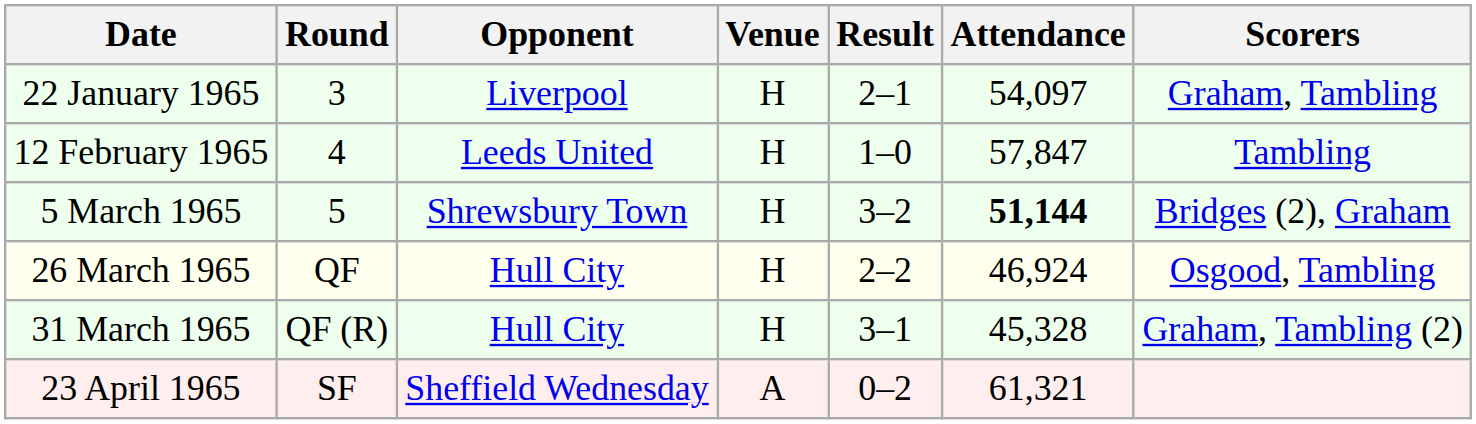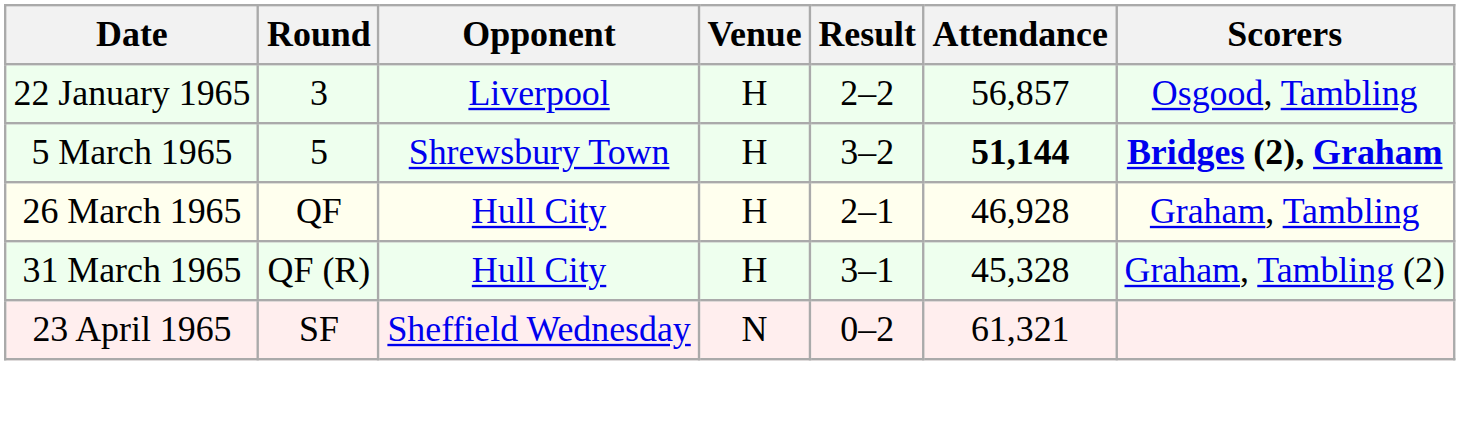 <table class="wikitable sortable" style="font-size:95%; text-align:center">
 <tr>
 <th>Date</th>
 <th>Round</th>
 <th>Opponent</th>
 <th>Venue</th>
 <th>Result</th>
 <th>Attendance</th>
 <th>Scorers</th>
 </tr>
 <tr bgcolor = "#EEFFEE">
 <td>22 January 1965</td>
 <td>3</td>
 <td><a href='#'>Liverpool</a></td>
 <td>H</td>
-<td>2–1</td>
-<td>54,097</td>
-<td><a href='#'>Graham</a>, <a href='#'>Tambling</a></td>
-</tr>
-<tr bgcolor = "#EEFFEE">
-<td>12 February 1965</td>
-<td>4</td>
-<td><a href='#'>Leeds United</a></td>
-<td>H</td>
-<td>1–0</td>
-<td>57,847</td>
-<td><a href='#'>Tambling</a></td>
+<td>2–2</td>
+<td>56,857</td>
+<td><a href='#'>Osgood</a>, <a href='#'>Tambling</a></td>
 </tr>
 <tr bgcolor = "#EEFFEE">
 <td>5 March 1965</td>
 <td>5</td>
 <td><a href='#'>Shrewsbury Town</a></td>
 <td>H</td>
 <td>3–2</td>
 <td><strong>51,144</strong></td>
-<td><a href='#'>Bridges</a> (2), <a href='#'>Graham</a></td>
+<td><strong><a href='#'>Bridges</a> (2), <a href='#'>Graham</a></strong></td>
 </tr>
 <tr bgcolor = "#FFFFEE">
 <td>26 March 1965</td>
 <td>QF</td>
 <td><a href='#'>Hull City</a></td>
 <td>H</td>
-<td>2–2</td>
-<td>46,924</td>
-<td><a href='#'>Osgood</a>, <a href='#'>Tambling</a></td>
+<td>2–1</td>
+<td>46,928</td>
+<td><a href='#'>Graham</a>, <a href='#'>Tambling</a></td>
 </tr>
 <tr bgcolor = "#EEFFEE">
 <td>31 March 1965</td>
 <td>QF (R)</td>
 <td><a href='#'>Hull City</a></td>
 <td>H</td>
 <td>3–1</td>
 <td>45,328</td>
 <td><a href='#'>Graham</a>, <a href='#'>Tambling</a> (2)</td>
 </tr>
 <tr bgcolor = "#FFEEEE">
 <td>23 April 1965</td>
 <td>SF</td>
 <td><a href='#'>Sheffield Wednesday</a></td>
-<td>A</td>
+<td>N</td>
 <td>0–2</td>
 <td>61,321</td>
 <td></td>
 </tr>
 </table>
